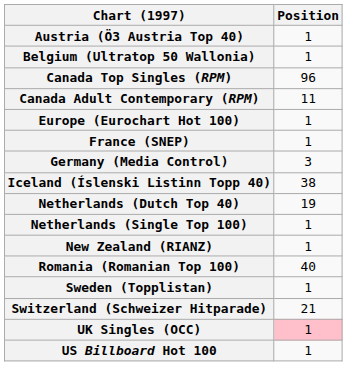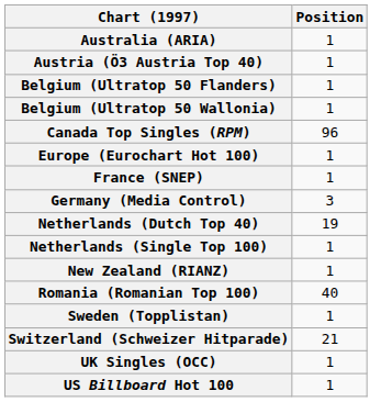 <table class="wikitable sortable plainrowheaders" style="text-align:center">
 <tr>
 <th>Chart (1997)</th>
 <th>Position</th>
 </tr>
 <tr>
+<th scope="row">Australia (ARIA)</th>
+<td>1</td>
+</tr>
+<tr>
 <th scope="row">Austria (Ö3 Austria Top 40)</th>
+<td>1</td>
+</tr>
+<tr>
+<th scope="row">Belgium (Ultratop 50 Flanders)</th>
 <td>1</td>
 </tr>
 <tr>
 <th scope="row">Belgium (Ultratop 50 Wallonia)</th>
 <td>1</td>
 </tr>
 <tr>
 <th scope="row">Canada Top Singles (<em>RPM</em>)</th>
 <td>96</td>
-</tr>
-<tr>
-<th scope="row">Canada Adult Contemporary (<em>RPM</em>)</th>
-<td>11</td>
 </tr>
 <tr>
 <th scope="row">Europe (Eurochart Hot 100)</th>
 <td>1</td>
 </tr>
 <tr>
 <th scope="row">France (SNEP)</th>
 <td>1</td>
 </tr>
 <tr>
 <th scope="row">Germany (Media Control)</th>
 <td>3</td>
-</tr>
-<tr>
-<th scope="row">Iceland (Íslenski Listinn Topp 40)</th>
-<td>38</td>
 </tr>
 <tr>
 <th scope="row">Netherlands (Dutch Top 40)</th>
 <td>19</td>
 </tr>
 <tr>
 <th scope="row">Netherlands (Single Top 100)</th>
 <td>1</td>
 </tr>
 <tr>
 <th scope="row">New Zealand (RIANZ)</th>
 <td>1</td>
 </tr>
 <tr>
 <th scope="row">Romania (Romanian Top 100)</th>
 <td>40</td>
 </tr>
 <tr>
 <th scope="row">Sweden (Topplistan)</th>
 <td>1</td>
 </tr>
 <tr>
 <th scope="row">Switzerland (Schweizer Hitparade)</th>
 <td>21</td>
 </tr>
 <tr>
 <th scope="row">UK Singles (OCC)</th>
-<td style="background: pink;">1</td>
+<td>1</td>
 </tr>
 <tr>
 <th scope="row">US <em>Billboard</em> Hot 100</th>
 <td>1</td>
 </tr>
 </table>
